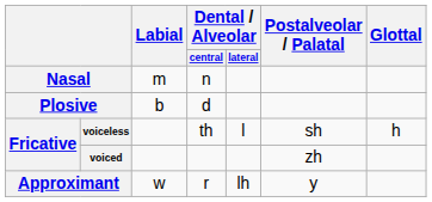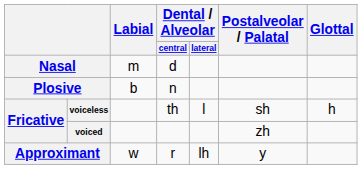 <table class="wikitable" style="text-align:center;">
 <tr>
 <th colspan="2" rowspan="2"></th>
 <th rowspan="2"><a href='#'>Labial</a></th>
 <th colspan="2"><a href='#'>Dental</a> /<br> <a href='#'>Alveolar</a></th>
 <th rowspan="2"><a href='#'>Postalveolar</a><br>/ <a href='#'>Palatal</a></th>
 <th rowspan="2"><a href='#'>Glottal</a></th>
 </tr>
 <tr style="font-size: x-small">
 <th><a href='#'>central</a></th>
 <th><a href='#'>lateral</a></th>
 </tr>
 <tr>
 <th colspan="2"><a href='#'>Nasal</a></th>
 <td>m </td>
-<td>n </td>
+<td>d </td>
 <td></td>
 <td></td>
 <td></td>
 </tr>
 <tr>
 <th colspan=2><a href='#'>Plosive</a></th>
 <td>b </td>
-<td>d </td>
+<td>n </td>
 <td></td>
 <td></td>
 <td></td>
 </tr>
 <tr>
 <th rowspan="2"><a href='#'>Fricative</a></th>
 <th style="font-size: x-small;">voiceless</th>
 <td></td>
 <td>th </td>
 <td>l </td>
 <td>sh </td>
 <td>h </td>
 </tr>
 <tr>
 <th style="font-size: x-small;">voiced</th>
 <td></td>
 <td></td>
 <td></td>
 <td>zh </td>
 <td></td>
 </tr>
 <tr>
 <th colspan="2"><a href='#'>Approximant</a></th>
 <td>w </td>
 <td>r </td>
 <td>lh </td>
 <td>y </td>
 <td></td>
 </tr>
 </table>
